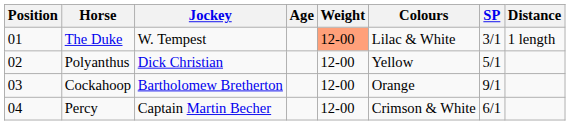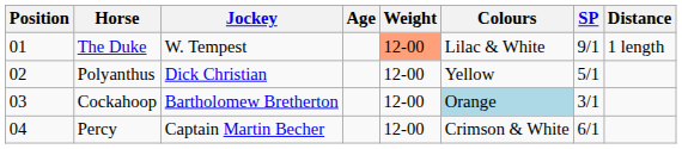 <table class="wikitable sortable">
 <tr>
 <th>Position</th>
 <th>Horse</th>
 <th><a href='#'>Jockey</a></th>
 <th>Age</th>
 <th>Weight</th>
 <th>Colours</th>
 <th><a href='#'>SP</a></th>
 <th>Distance</th>
 </tr>
 <tr>
 <td>01</td>
 <td><a href='#'>The Duke</a></td>
 <td>W. Tempest</td>
 <td></td>
 <td style="background: lightsalmon;">12-00</td>
 <td>Lilac & White</td>
-<td>3/1</td>
+<td>9/1</td>
 <td>1 length</td>
 </tr>
 <tr>
 <td>02</td>
 <td>Polyanthus</td>
 <td><a href='#'>Dick Christian</a></td>
 <td></td>
 <td>12-00</td>
 <td>Yellow</td>
 <td>5/1</td>
 <td></td>
 </tr>
 <tr>
 <td>03</td>
 <td>Cockahoop</td>
 <td><a href='#'>Bartholomew Bretherton</a></td>
 <td></td>
 <td>12-00</td>
-<td>Orange</td>
-<td>9/1</td>
+<td style="background: lightblue;">Orange</td>
+<td>3/1</td>
 <td></td>
 </tr>
 <tr>
 <td>04</td>
 <td>Percy</td>
 <td>Captain <a href='#'>Martin Becher</a></td>
 <td></td>
 <td>12-00</td>
 <td>Crimson & White</td>
 <td>6/1</td>
 <td></td>
 </tr>
 </table>
